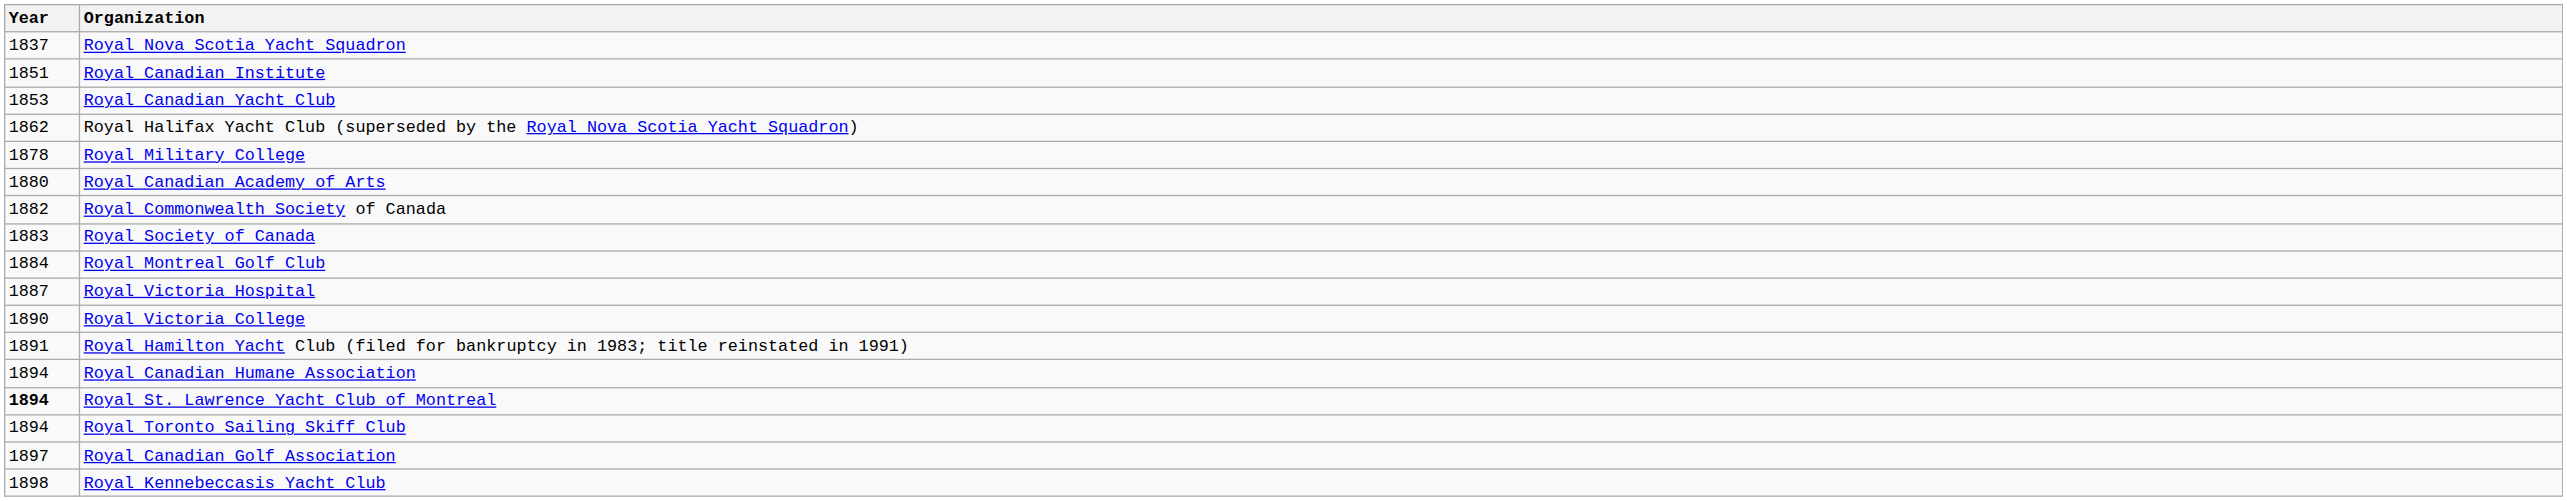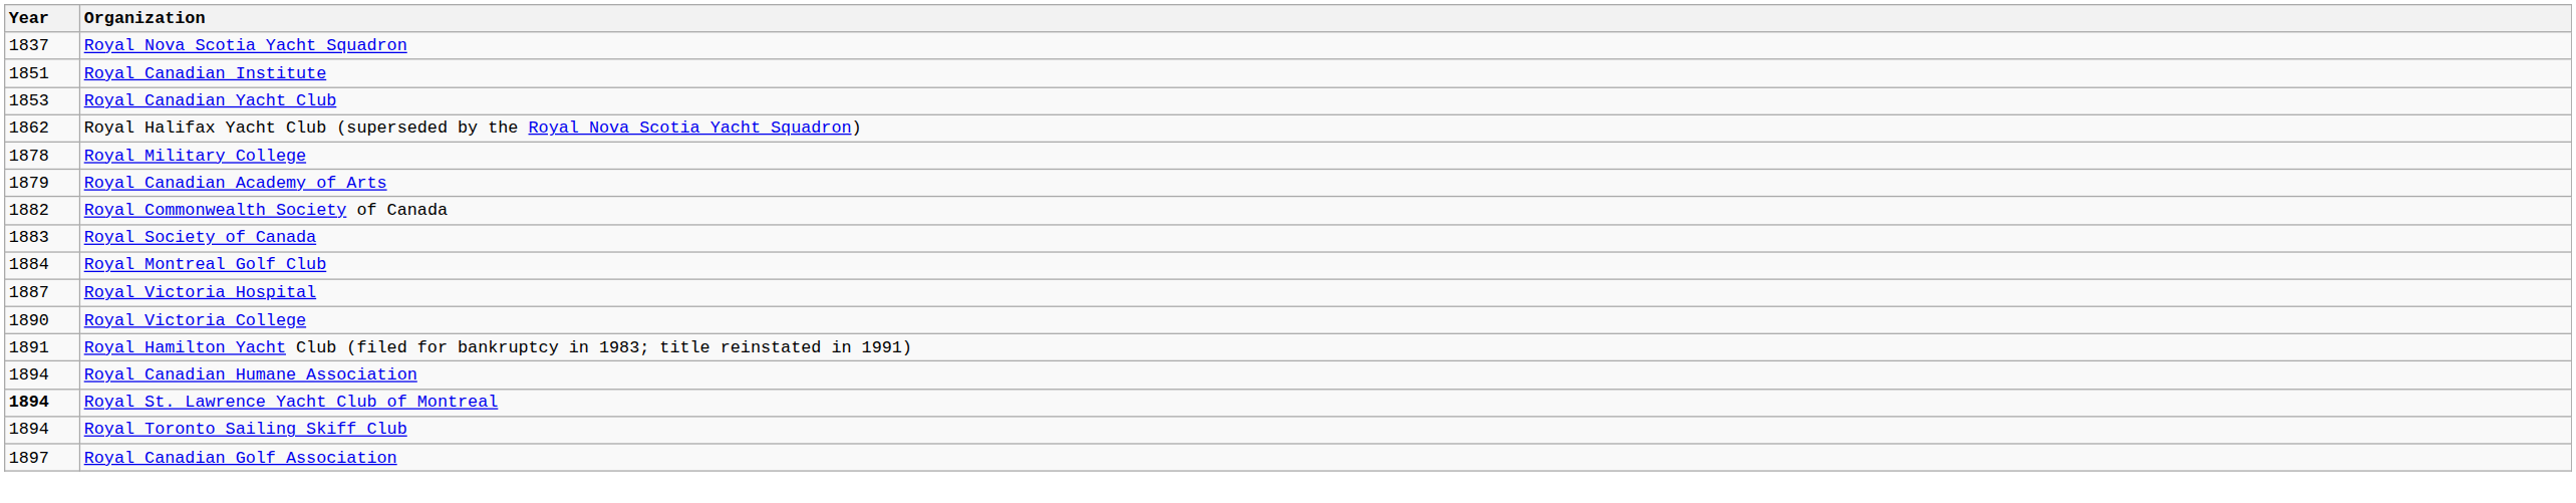 <table class="wikitable" style="width:100%">
 <tr>
 <th style="width:4em;text-align:left">Year</th>
 <th style="text-align:left">Organization</th>
 </tr>
 <tr>
 <td>1837</td>
 <td><a href='#'>Royal Nova Scotia Yacht Squadron</a></td>
 </tr>
 <tr>
 <td>1851</td>
 <td><a href='#'>Royal Canadian Institute</a></td>
 </tr>
 <tr>
 <td>1853</td>
 <td><a href='#'>Royal Canadian Yacht Club</a></td>
 </tr>
 <tr>
 <td>1862</td>
 <td>Royal Halifax Yacht Club (superseded by the <a href='#'>Royal Nova Scotia Yacht Squadron</a>)</td>
 </tr>
 <tr>
 <td>1878</td>
 <td><a href='#'>Royal Military College</a></td>
 </tr>
 <tr>
-<td>1880</td>
+<td>1879</td>
 <td><a href='#'>Royal Canadian Academy of Arts</a></td>
 </tr>
 <tr>
 <td>1882</td>
 <td><a href='#'>Royal Commonwealth Society</a> of Canada</td>
 </tr>
 <tr>
 <td>1883</td>
 <td><a href='#'>Royal Society of Canada</a></td>
 </tr>
 <tr>
 <td>1884</td>
 <td><a href='#'>Royal Montreal Golf Club</a></td>
 </tr>
 <tr>
 <td>1887</td>
 <td><a href='#'>Royal Victoria Hospital</a></td>
 </tr>
 <tr>
 <td>1890</td>
 <td><a href='#'>Royal Victoria College</a></td>
 </tr>
 <tr>
 <td>1891</td>
 <td><a href='#'>Royal Hamilton Yacht</a> Club (filed for bankruptcy in 1983; title reinstated in 1991)</td>
 </tr>
 <tr>
 <td>1894</td>
 <td><a href='#'>Royal Canadian Humane Association</a></td>
 </tr>
 <tr>
 <td><strong>1894</strong></td>
 <td><a href='#'>Royal St. Lawrence Yacht Club of Montreal</a></td>
 </tr>
 <tr>
 <td>1894</td>
 <td><a href='#'>Royal Toronto Sailing Skiff Club</a></td>
 </tr>
 <tr>
 <td>1897</td>
 <td><a href='#'>Royal Canadian Golf Association</a></td>
 </tr>
-<tr>
-<td>1898</td>
-<td><a href='#'>Royal Kennebeccasis Yacht Club</a></td>
-</tr>
 </table>
